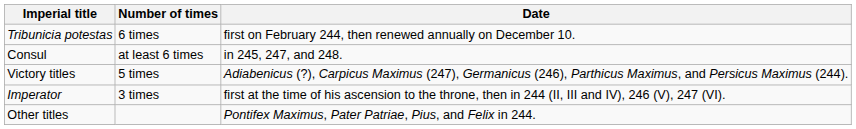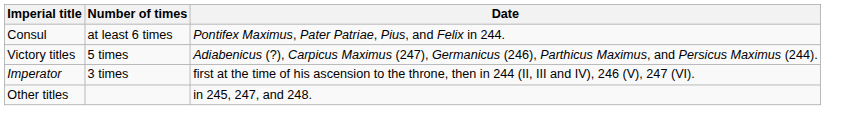 <table class="wikitable">
 <tr>
 <th>Imperial title</th>
 <th>Number of times</th>
 <th>Date</th>
 </tr>
 <tr>
-<td><em>Tribunicia potestas</em></td>
-<td>6 times</td>
-<td>first on February 244, then renewed annually on December 10.</td>
-</tr>
-<tr>
 <td>Consul</td>
 <td>at least 6 times</td>
-<td>in 245, 247, and 248.</td>
+<td><em>Pontifex Maximus</em>, <em>Pater Patriae</em>, <em>Pius</em>, and <em>Felix</em> in 244.</td>
 </tr>
 <tr>
 <td>Victory titles</td>
 <td>5 times</td>
 <td><em>Adiabenicus</em> (?), <em>Carpicus Maximus</em> (247), <em>Germanicus</em> (246), <em>Parthicus Maximus</em>, and <em>Persicus Maximus</em> (244).</td>
 </tr>
 <tr>
 <td><em>Imperator</em></td>
 <td>3 times</td>
 <td>first at the time of his ascension to the throne, then in 244 (II, III and IV), 246 (V), 247 (VI).</td>
 </tr>
 <tr>
 <td>Other titles</td>
 <td></td>
-<td><em>Pontifex Maximus</em>, <em>Pater Patriae</em>, <em>Pius</em>, and <em>Felix</em> in 244.</td>
+<td>in 245, 247, and 248.</td>
 </tr>
 </table>
